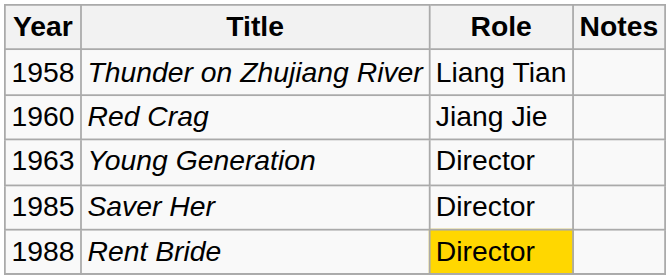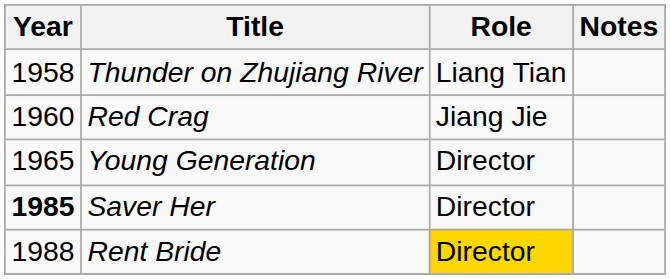 <table class="wikitable sortable">
 <tr>
 <th>Year</th>
 <th>Title</th>
 <th>Role</th>
 <th class="unsortable">Notes</th>
 </tr>
 <tr>
 <td>1958</td>
 <td><em>Thunder on Zhujiang River</em></td>
 <td>Liang Tian</td>
 <td></td>
 </tr>
 <tr>
 <td>1960</td>
 <td><em>Red Crag</em></td>
 <td>Jiang Jie</td>
 <td></td>
 </tr>
 <tr>
-<td>1963</td>
+<td>1965</td>
 <td><em>Young Generation</em></td>
 <td>Director</td>
 <td></td>
 </tr>
 <tr>
-<td>1985</td>
+<td><strong>1985</strong></td>
 <td><em>Saver Her</em></td>
 <td>Director</td>
 <td></td>
 </tr>
 <tr>
 <td>1988</td>
 <td><em>Rent Bride</em></td>
 <td style="background: gold;">Director</td>
 <td></td>
 </tr>
 <tr>
 </tr>
 </table>
